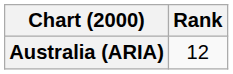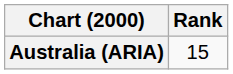 <table class="wikitable plainrowheaders" style="text-align:center;">
 <tr>
 <th scope="col">Chart (2000)</th>
 <th scope="col">Rank</th>
 </tr>
 <tr>
 <th scope="row">Australia (ARIA)</th>
-<td>12</td>
+<td>15</td>
 </tr>
 </table>
